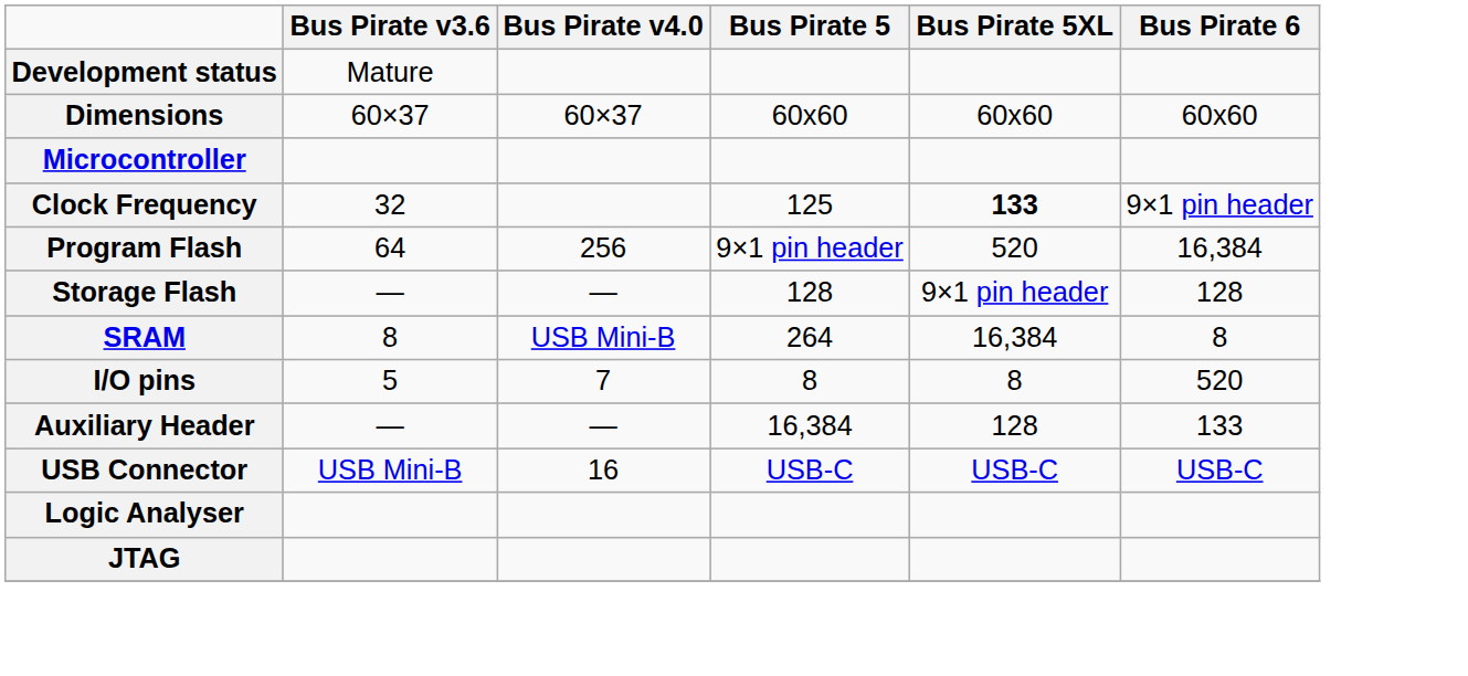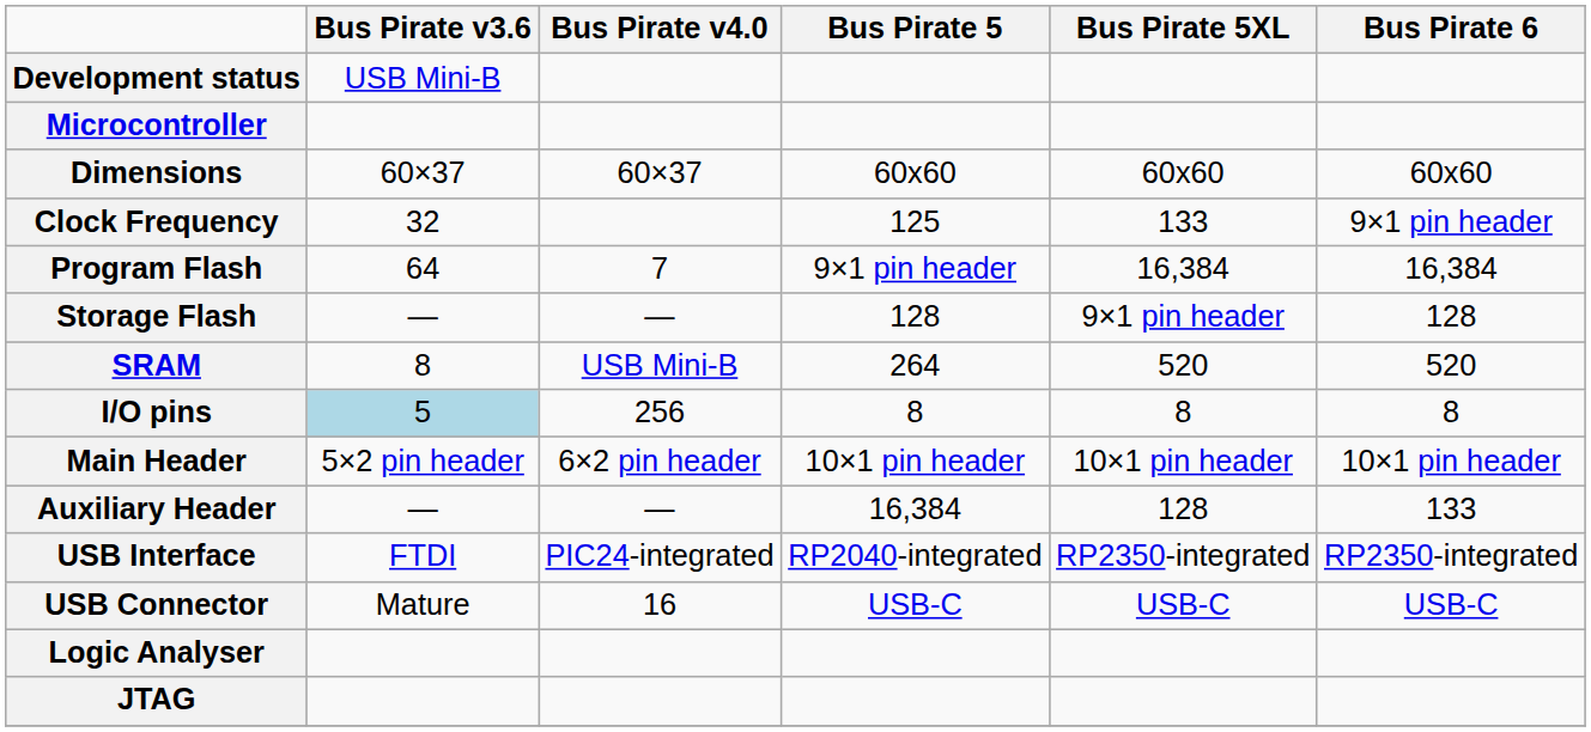 <table class="wikitable" style="text-align:center">
 <tr>
 <td></td>
 <th scope="col">Bus Pirate v3.6</th>
 <th scope="col">Bus Pirate v4.0</th>
 <th scope="col">Bus Pirate 5</th>
 <th scope="col">Bus Pirate 5XL</th>
 <th scope="col">Bus Pirate 6</th>
 </tr>
 <tr>
 <th>Development status</th>
-<td>Mature</td>
+<td><a href='#'>USB Mini-B</a></td>
+<td></td>
+<td></td>
+<td></td>
+<td></td>
+</tr>
+<tr>
+<th><a href='#'>Microcontroller</a></th>
+<td></td>
 <td></td>
 <td></td>
 <td></td>
 <td></td>
 </tr>
 <tr>
 <th>Dimensions </th>
 <td>60×37</td>
 <td>60×37</td>
 <td>60x60</td>
 <td>60x60</td>
 <td>60x60</td>
 </tr>
 <tr>
-<th><a href='#'>Microcontroller</a></th>
-<td></td>
-<td></td>
-<td></td>
-<td></td>
-<td></td>
-</tr>
-<tr>
 <th>Clock Frequency </th>
 <td>32</td>
 <td></td>
 <td>125</td>
-<td><strong>133</strong></td>
+<td>133</td>
 <td>9×1 <a href='#'>pin header</a></td>
 </tr>
 <tr>
 <th>Program Flash </th>
 <td>64</td>
-<td>256</td>
+<td>7</td>
 <td>9×1 <a href='#'>pin header</a></td>
-<td>520</td>
+<td>16,384</td>
 <td>16,384</td>
 </tr>
 <tr>
 <th>Storage Flash </th>
 <td>—</td>
 <td>—</td>
 <td>128</td>
 <td>9×1 <a href='#'>pin header</a></td>
 <td>128</td>
 </tr>
 <tr>
 <th><a href='#'>SRAM</a> </th>
 <td>8</td>
 <td><a href='#'>USB Mini-B</a></td>
 <td>264</td>
-<td>16,384</td>
+<td>520</td>
+<td>520</td>
+</tr>
+<tr>
+<th>I/O pins</th>
+<td style="background: lightblue;">5</td>
+<td>256</td>
+<td>8</td>
+<td>8</td>
 <td>8</td>
 </tr>
 <tr>
-<th>I/O pins</th>
-<td>5</td>
-<td>7</td>
-<td>8</td>
-<td>8</td>
-<td>520</td>
+<th>Main Header</th>
+<td>5×2 <a href='#'>pin header</a></td>
+<td>6×2 <a href='#'>pin header</a></td>
+<td>10×1 <a href='#'>pin header</a></td>
+<td>10×1 <a href='#'>pin header</a></td>
+<td>10×1 <a href='#'>pin header</a></td>
 </tr>
 <tr>
 <th>Auxiliary Header</th>
 <td>—</td>
 <td>—</td>
 <td>16,384</td>
 <td>128</td>
 <td>133</td>
 </tr>
 <tr>
+<th>USB Interface</th>
+<td><a href='#'>FTDI</a> </td>
+<td><a href='#'>PIC24</a>-integrated</td>
+<td><a href='#'>RP2040</a>-integrated</td>
+<td><a href='#'>RP2350</a>-integrated</td>
+<td><a href='#'>RP2350</a>-integrated</td>
+</tr>
+<tr>
 <th>USB Connector</th>
-<td><a href='#'>USB Mini-B</a></td>
+<td>Mature</td>
 <td>16</td>
 <td><a href='#'>USB-C</a></td>
 <td><a href='#'>USB-C</a></td>
 <td><a href='#'>USB-C</a></td>
 </tr>
 <tr>
 <th>Logic Analyser</th>
 <td></td>
 <td></td>
 <td></td>
 <td></td>
 <td></td>
 </tr>
 <tr>
 <th>JTAG</th>
 <td></td>
 <td></td>
 <td></td>
 <td></td>
 <td></td>
 </tr>
 <tr>
 </tr>
 </table>
